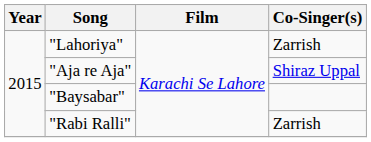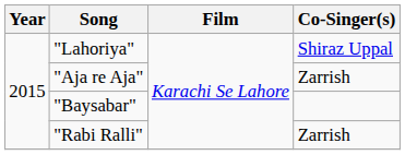 <table class="wikitable">
 <tr>
 <th>Year</th>
 <th>Song</th>
 <th>Film</th>
 <th>Co-Singer(s)</th>
 </tr>
 <tr>
 <td rowspan="4">2015</td>
 <td>"Lahoriya"</td>
 <td rowspan="4"><em><a href='#'>Karachi Se Lahore</a></em></td>
-<td>Zarrish</td>
+<td><a href='#'>Shiraz Uppal</a></td>
 </tr>
 <tr>
 <td>"Aja re Aja"</td>
-<td><a href='#'>Shiraz Uppal</a></td>
+<td>Zarrish</td>
 </tr>
 <tr>
 <td>"Baysabar"</td>
 <td></td>
 </tr>
 <tr>
 <td>"Rabi Ralli"</td>
 <td>Zarrish</td>
 </tr>
 <tr>
 </tr>
 </table>
